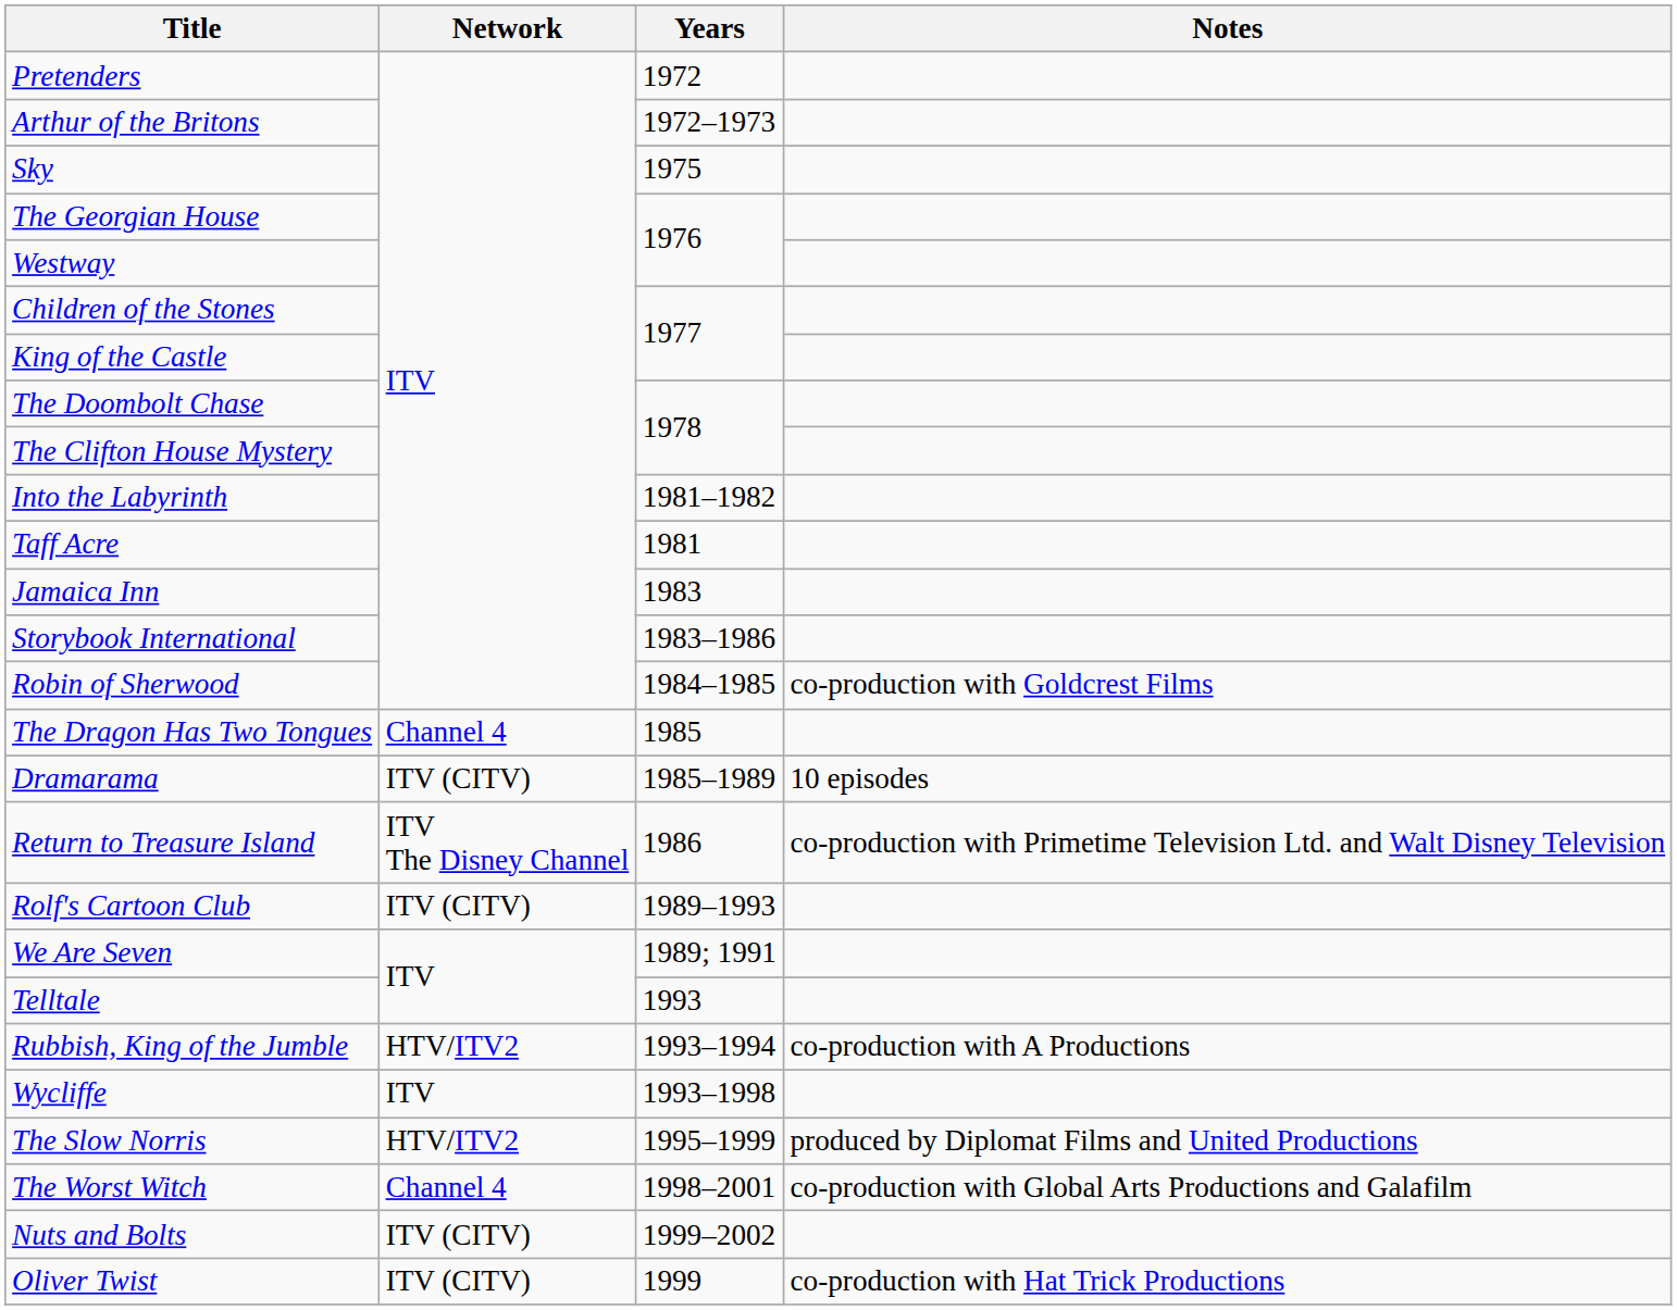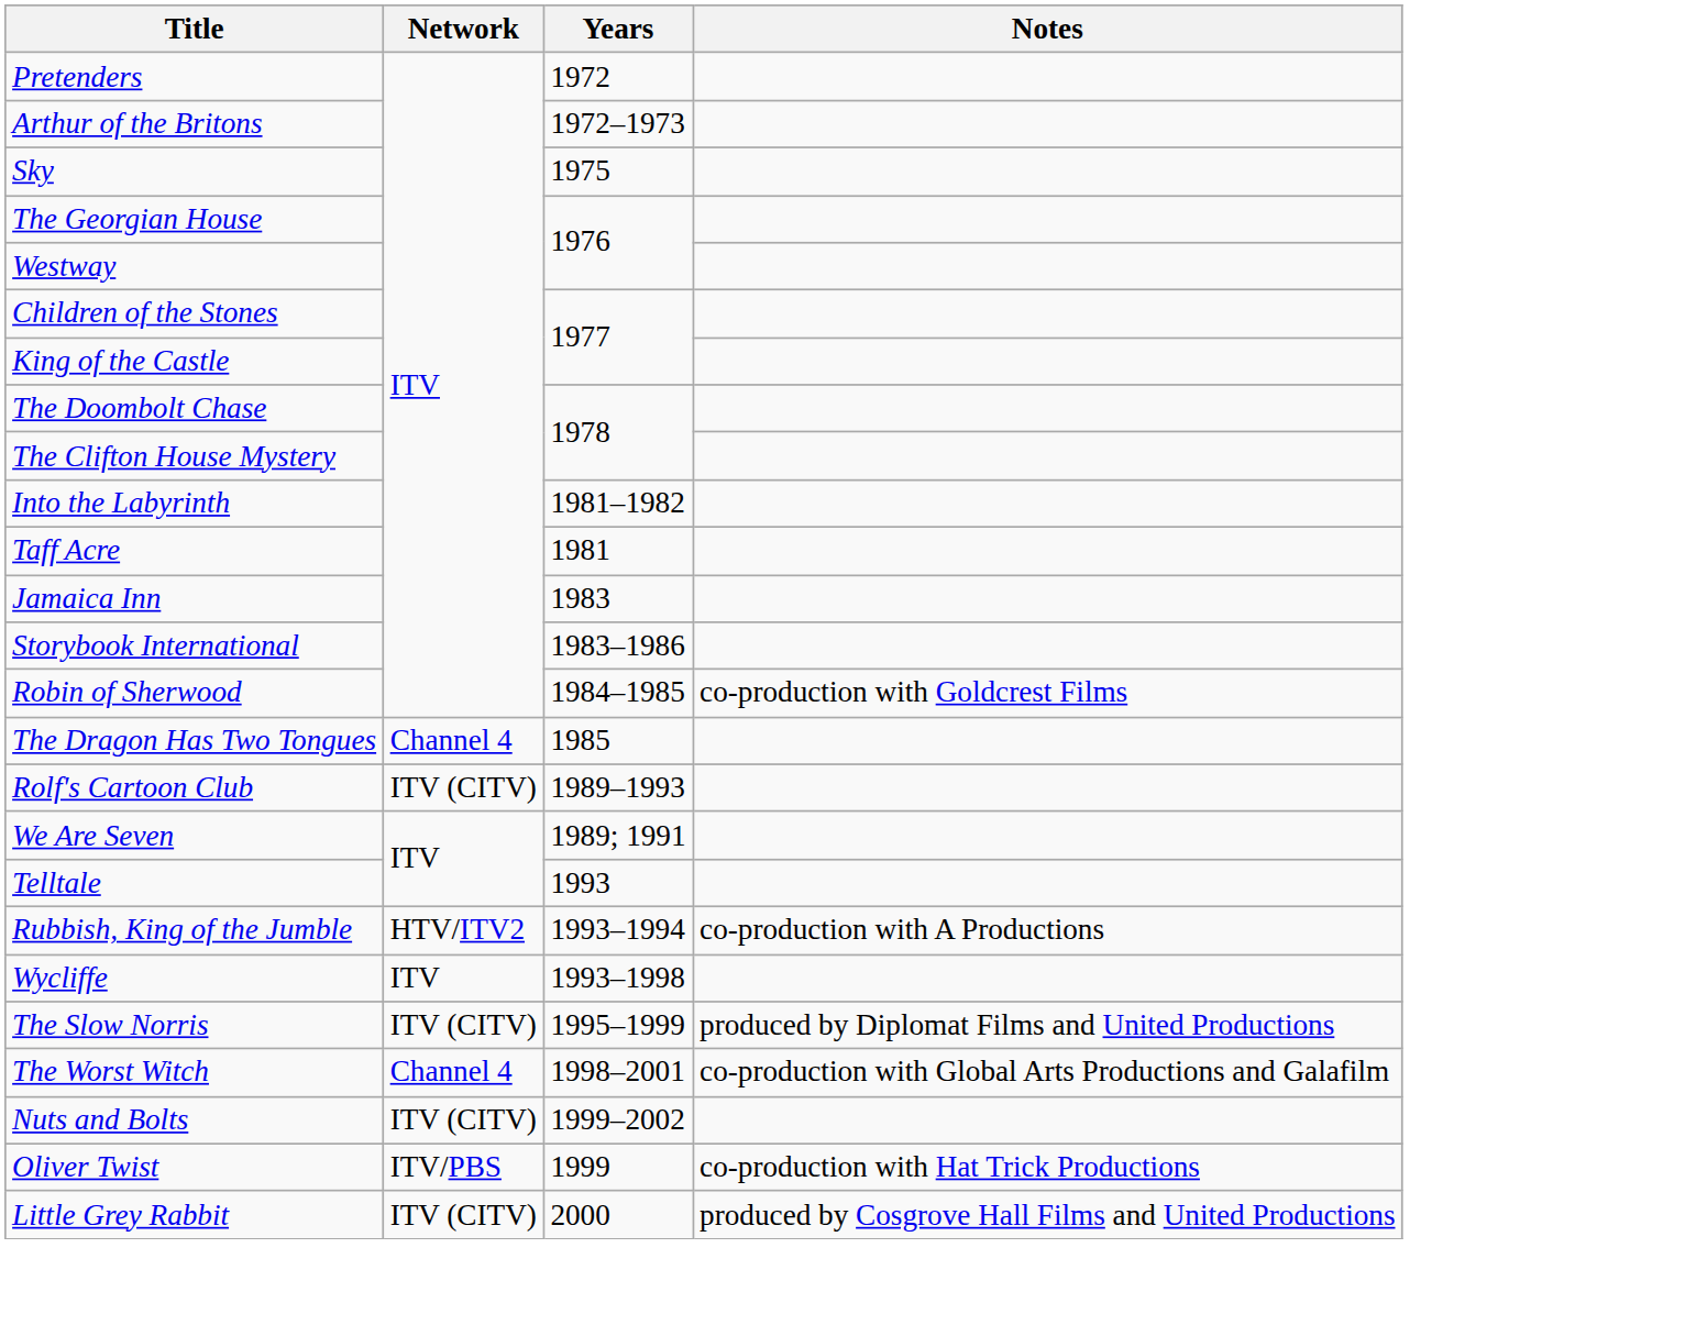 <table class="wikitable sortable">
 <tr>
 <th>Title</th>
 <th>Network</th>
 <th>Years</th>
 <th>Notes</th>
 </tr>
 <tr>
 <td><em><a href='#'>Pretenders</a></em></td>
 <td rowspan="14"><a href='#'>ITV</a></td>
 <td>1972</td>
 <td></td>
 </tr>
 <tr>
 <td><em><a href='#'>Arthur of the Britons</a></em></td>
 <td>1972–1973</td>
 <td></td>
 </tr>
 <tr>
 <td><em><a href='#'>Sky</a></em></td>
 <td>1975</td>
 <td></td>
 </tr>
 <tr>
 <td><em><a href='#'>The Georgian House</a></em></td>
 <td rowspan="2">1976</td>
 <td></td>
 </tr>
 <tr>
 <td><em><a href='#'>Westway</a></em></td>
 <td></td>
 </tr>
 <tr>
 <td><em><a href='#'>Children of the Stones</a></em></td>
 <td rowspan="2">1977</td>
 <td></td>
 </tr>
 <tr>
 <td><em><a href='#'>King of the Castle</a></em></td>
 <td></td>
 </tr>
 <tr>
 <td><em><a href='#'>The Doombolt Chase</a></em></td>
 <td rowspan="2">1978</td>
 <td></td>
 </tr>
 <tr>
 <td><em><a href='#'>The Clifton House Mystery</a></em></td>
 <td></td>
 </tr>
 <tr>
 <td><em><a href='#'>Into the Labyrinth</a></em></td>
 <td>1981–1982</td>
 <td></td>
 </tr>
 <tr>
 <td><em><a href='#'>Taff Acre</a></em></td>
 <td>1981</td>
 <td></td>
 </tr>
 <tr>
 <td><em><a href='#'>Jamaica Inn</a></em></td>
 <td>1983</td>
 <td></td>
 </tr>
 <tr>
 <td><em><a href='#'>Storybook International</a></em></td>
 <td>1983–1986</td>
 <td></td>
 </tr>
 <tr>
 <td><em><a href='#'>Robin of Sherwood</a></em></td>
 <td>1984–1985</td>
 <td>co-production with <a href='#'>Goldcrest Films</a></td>
 </tr>
 <tr>
 <td><em><a href='#'>The Dragon Has Two Tongues</a></em></td>
 <td><a href='#'>Channel 4</a></td>
 <td>1985</td>
 <td></td>
 </tr>
 <tr>
-<td><em><a href='#'>Dramarama</a></em></td>
-<td>ITV (CITV)</td>
-<td>1985–1989</td>
-<td>10 episodes</td>
-</tr>
-<tr>
-<td><em><a href='#'>Return to Treasure Island</a></em></td>
-<td>ITV<br>The <a href='#'>Disney Channel</a></td>
-<td>1986</td>
-<td>co-production with Primetime Television Ltd. and <a href='#'>Walt Disney Television</a></td>
-</tr>
-<tr>
 <td><em><a href='#'>Rolf's Cartoon Club</a></em></td>
 <td>ITV (CITV)</td>
 <td>1989–1993</td>
 <td></td>
 </tr>
 <tr>
 <td><em><a href='#'>We Are Seven</a></em></td>
 <td rowspan="2">ITV</td>
 <td>1989; 1991</td>
 <td></td>
 </tr>
 <tr>
 <td><em><a href='#'>Telltale</a></em></td>
 <td>1993</td>
 <td></td>
 </tr>
 <tr>
 <td><em><a href='#'>Rubbish, King of the Jumble</a></em></td>
 <td>HTV/<a href='#'>ITV2</a></td>
 <td>1993–1994</td>
 <td>co-production with A Productions</td>
 </tr>
 <tr>
 <td><em><a href='#'>Wycliffe</a></em></td>
 <td>ITV</td>
 <td>1993–1998</td>
 <td></td>
 </tr>
 <tr>
 <td><em><a href='#'>The Slow Norris</a></em></td>
-<td>HTV/<a href='#'>ITV2</a></td>
+<td>ITV (CITV)</td>
 <td>1995–1999</td>
 <td>produced by Diplomat Films and <a href='#'>United Productions</a></td>
 </tr>
 <tr>
 <td><em><a href='#'>The Worst Witch</a></em></td>
 <td><a href='#'>Channel 4</a></td>
 <td>1998–2001</td>
 <td>co-production with Global Arts Productions and Galafilm</td>
 </tr>
 <tr>
 <td><em><a href='#'>Nuts and Bolts</a></em></td>
 <td>ITV (CITV)</td>
 <td>1999–2002</td>
 <td></td>
 </tr>
 <tr>
 <td><em><a href='#'>Oliver Twist</a></em></td>
-<td>ITV (CITV)</td>
+<td>ITV/<a href='#'>PBS</a></td>
 <td>1999</td>
 <td>co-production with <a href='#'>Hat Trick Productions</a></td>
 </tr>
+<tr>
+<td><em><a href='#'>Little Grey Rabbit</a></em></td>
+<td>ITV (CITV)</td>
+<td>2000</td>
+<td>produced by <a href='#'>Cosgrove Hall Films</a> and <a href='#'>United Productions</a></td>
+</tr>
 </table>
